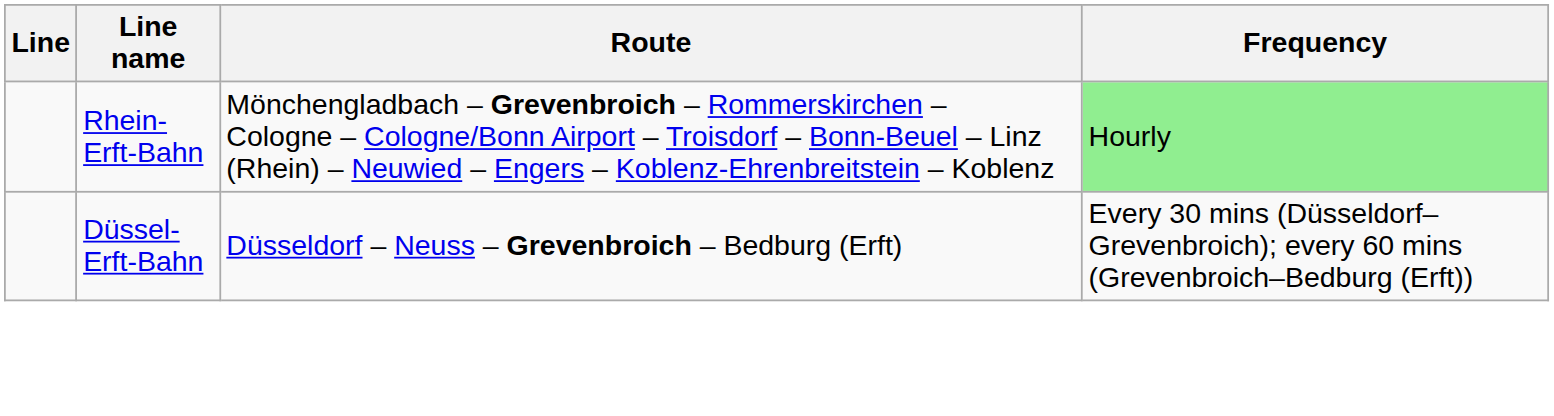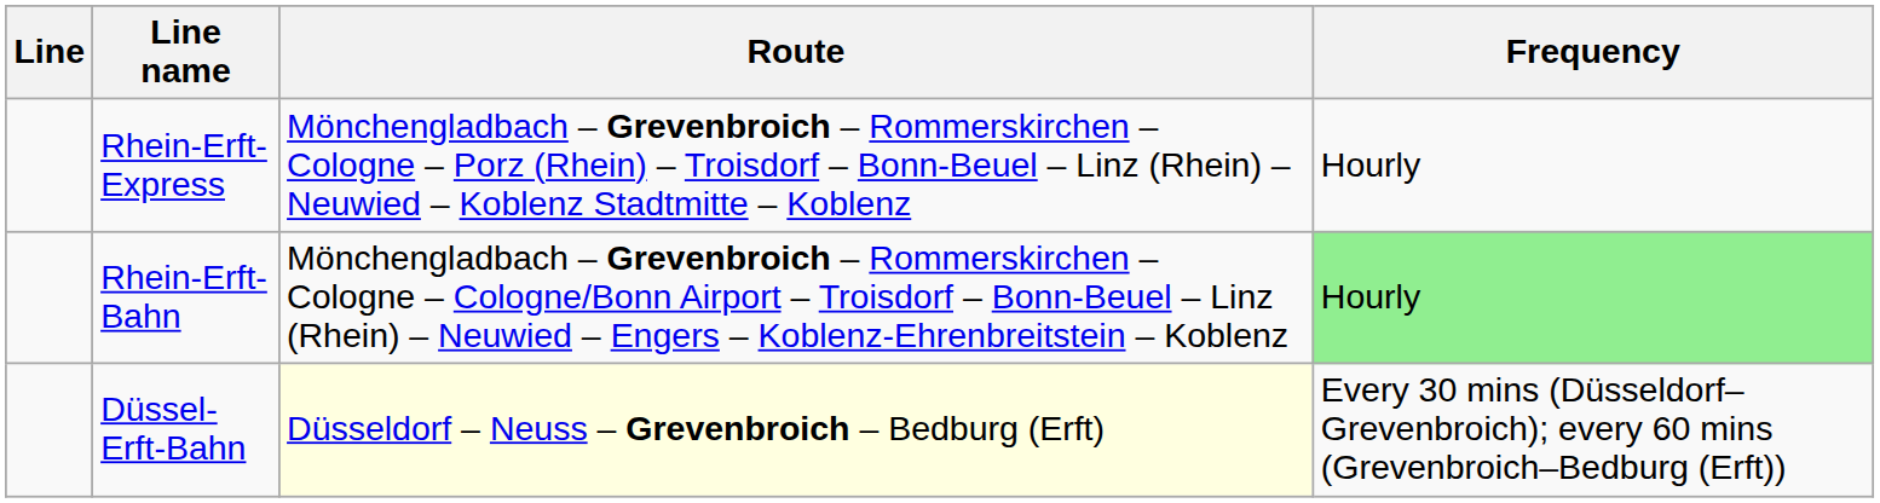 <table class="wikitable">
 <tr class="hintergrundfarbe5">
 <th>Line</th>
 <th>Line name</th>
 <th>Route</th>
 <th>Frequency</th>
+</tr>
+<tr>
+<td></td>
+<td><a href='#'>Rhein-Erft-Express</a></td>
+<td><a href='#'>Mönchengladbach</a> – <strong>Grevenbroich</strong> – <a href='#'>Rommerskirchen</a> – <a href='#'>Cologne</a> – <a href='#'>Porz (Rhein)</a> – <a href='#'>Troisdorf</a> – <a href='#'>Bonn-Beuel</a> – Linz (Rhein) – <a href='#'>Neuwied</a> – <a href='#'>Koblenz Stadtmitte</a> – <a href='#'>Koblenz</a></td>
+<td>Hourly</td>
 </tr>
 <tr>
 <td></td>
 <td><a href='#'>Rhein-Erft-Bahn</a></td>
 <td>Mönchengladbach – <strong>Grevenbroich</strong> – <a href='#'>Rommerskirchen</a> – Cologne – <a href='#'>Cologne/Bonn Airport</a> – <a href='#'>Troisdorf</a> – <a href='#'>Bonn-Beuel</a> – Linz (Rhein) – <a href='#'>Neuwied</a> – <a href='#'>Engers</a> – <a href='#'>Koblenz-Ehrenbreitstein</a> – Koblenz</td>
 <td style="background: lightgreen;">Hourly</td>
 </tr>
 <tr>
 <td></td>
 <td><a href='#'>Düssel-Erft-Bahn</a></td>
-<td><a href='#'>Düsseldorf</a> – <a href='#'>Neuss</a> – <strong>Grevenbroich</strong> – Bedburg (Erft)</td>
+<td style="background: lightyellow;"><a href='#'>Düsseldorf</a> – <a href='#'>Neuss</a> – <strong>Grevenbroich</strong> – Bedburg (Erft)</td>
 <td>Every 30 mins (Düsseldorf–Grevenbroich); every 60 mins (Grevenbroich–Bedburg (Erft))</td>
 </tr>
 </table>
